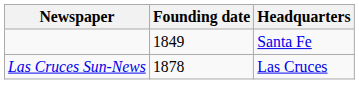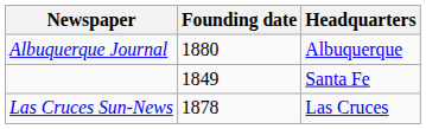 <table class="wikitable sortable" style="border: gray solid 1px; border-collapse: collapse;" cellpadding="5">
 <tr valign="top">
 <th>Newspaper</th>
 <th>Founding date</th>
 <th>Headquarters</th>
+</tr>
+<tr>
+<td><em><a href='#'>Albuquerque Journal</a></em></td>
+<td>1880</td>
+<td><a href='#'>Albuquerque</a></td>
 </tr>
 <tr>
 <td></td>
 <td>1849</td>
 <td><a href='#'>Santa Fe</a></td>
 </tr>
 <tr>
 <td><em><a href='#'>Las Cruces Sun-News</a></em></td>
 <td>1878</td>
 <td><a href='#'>Las Cruces</a></td>
 </tr>
 </table>
